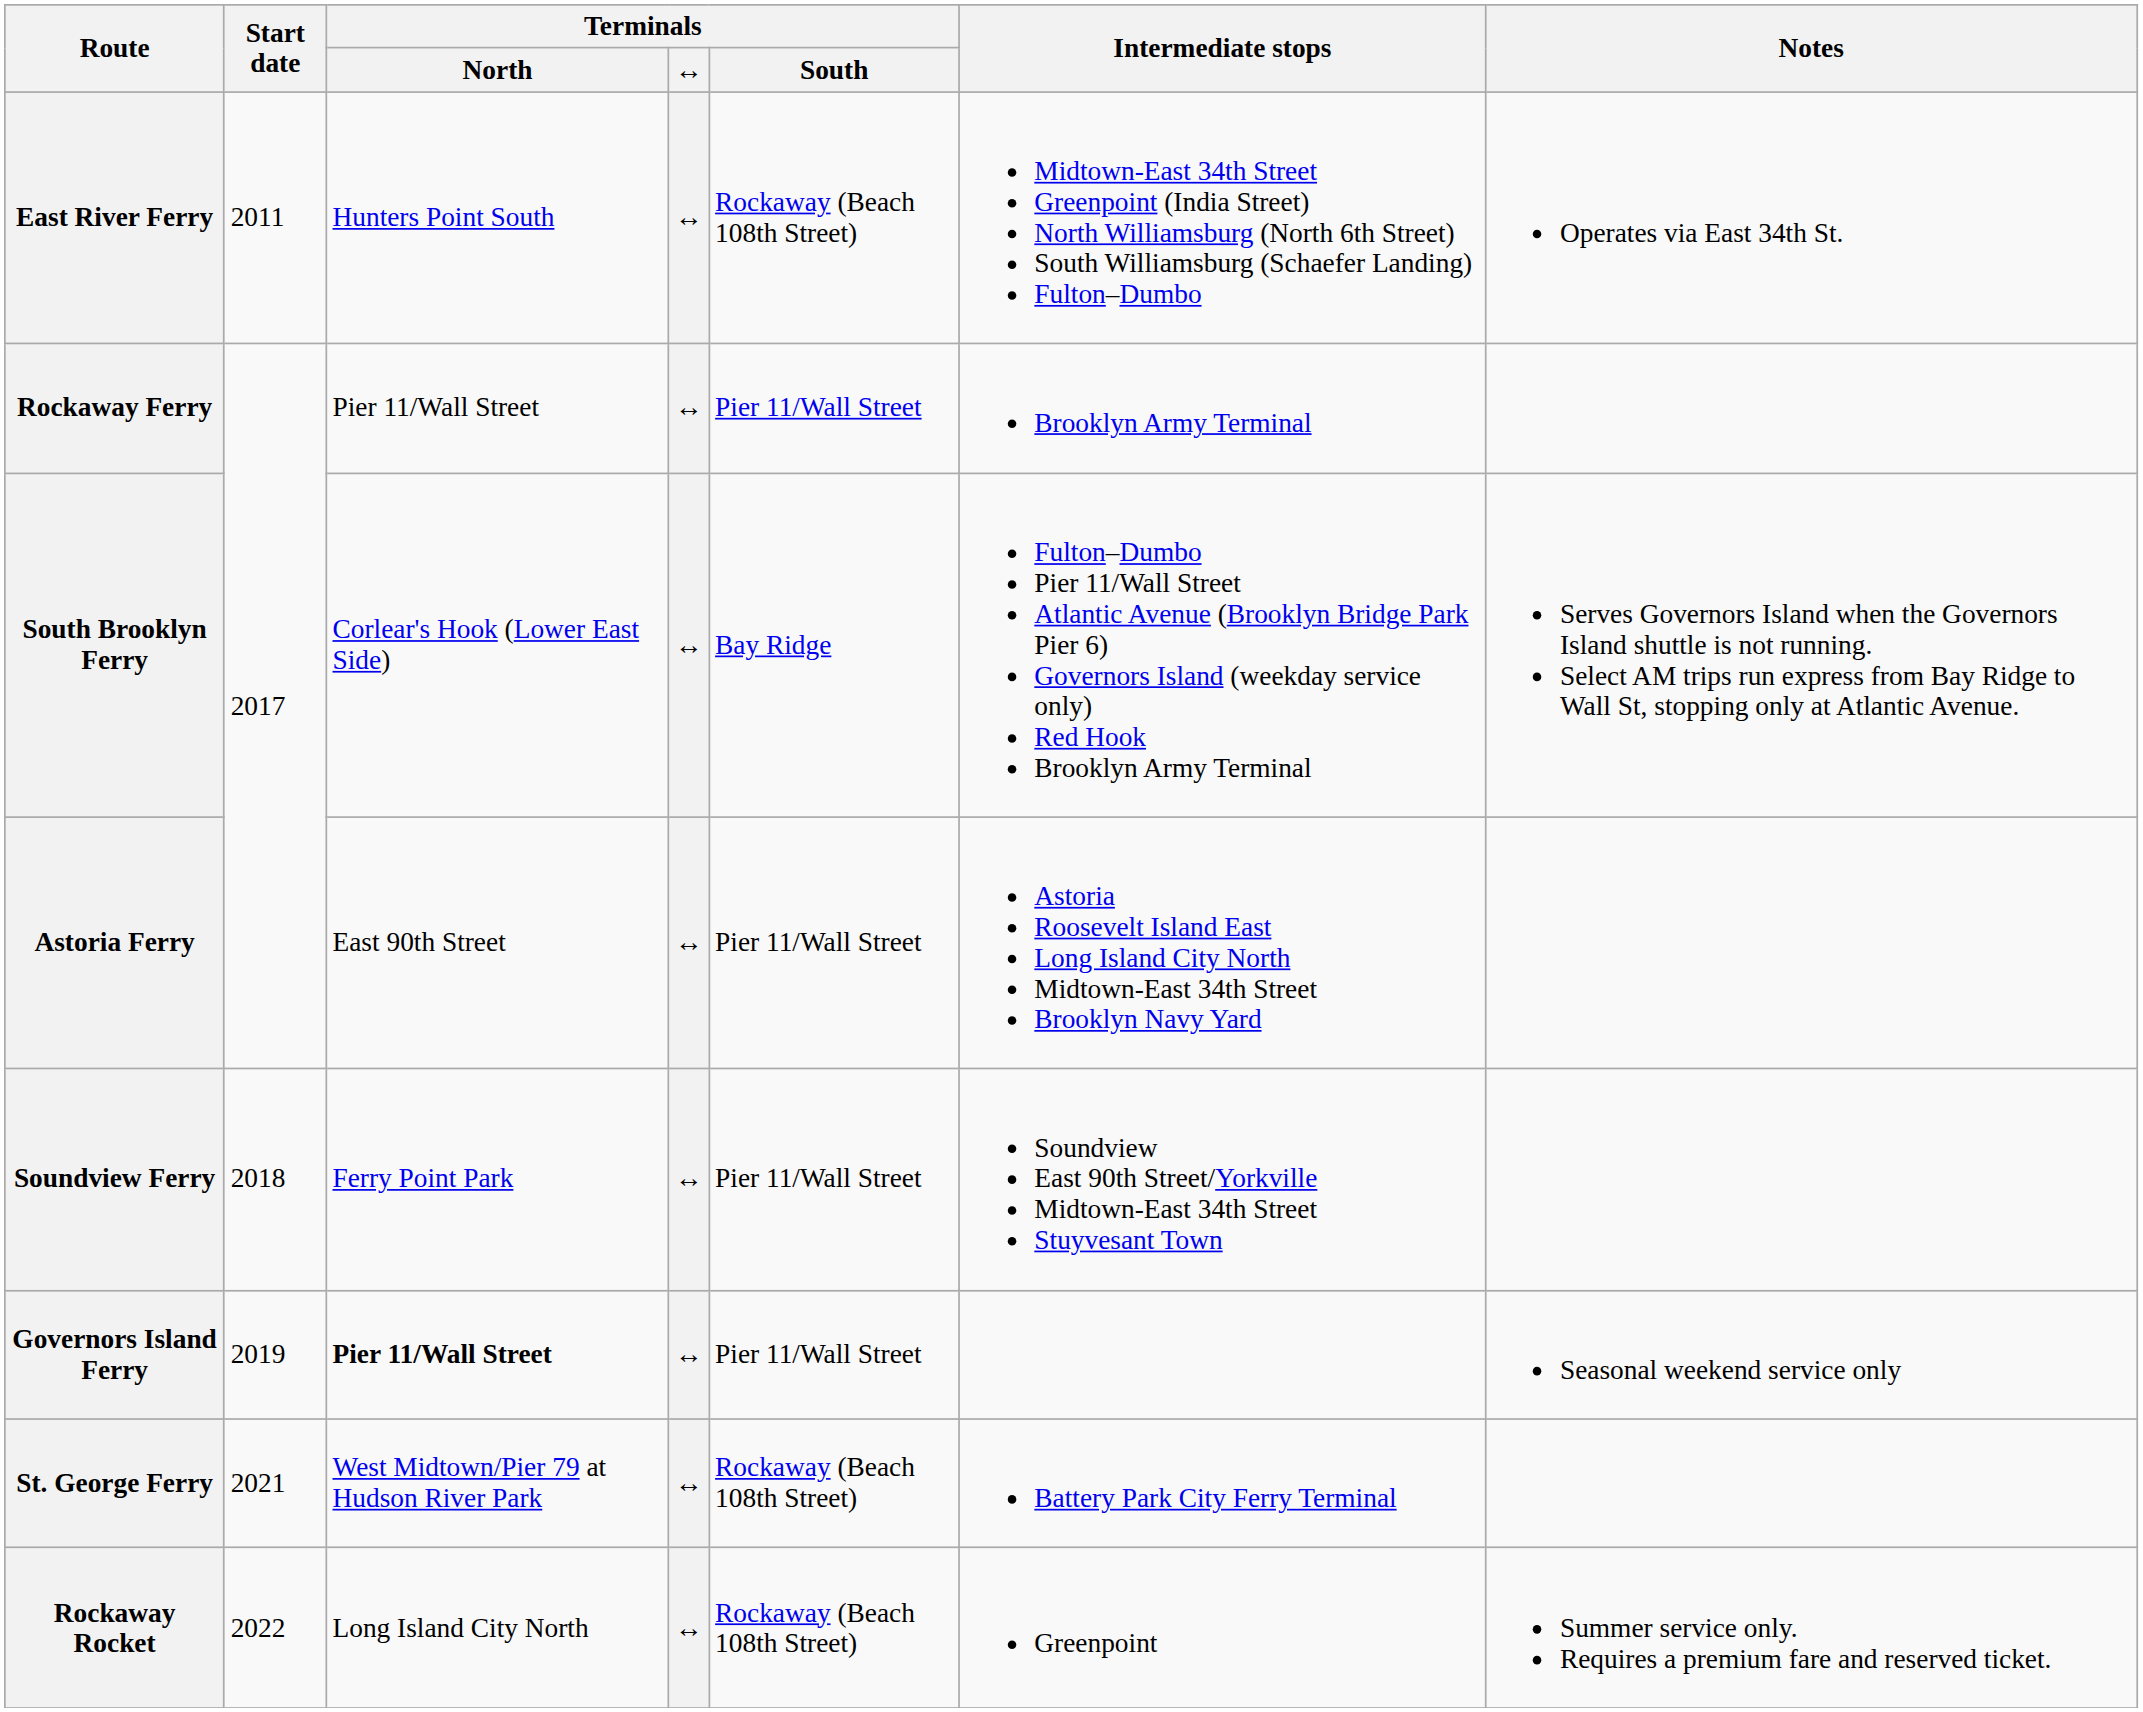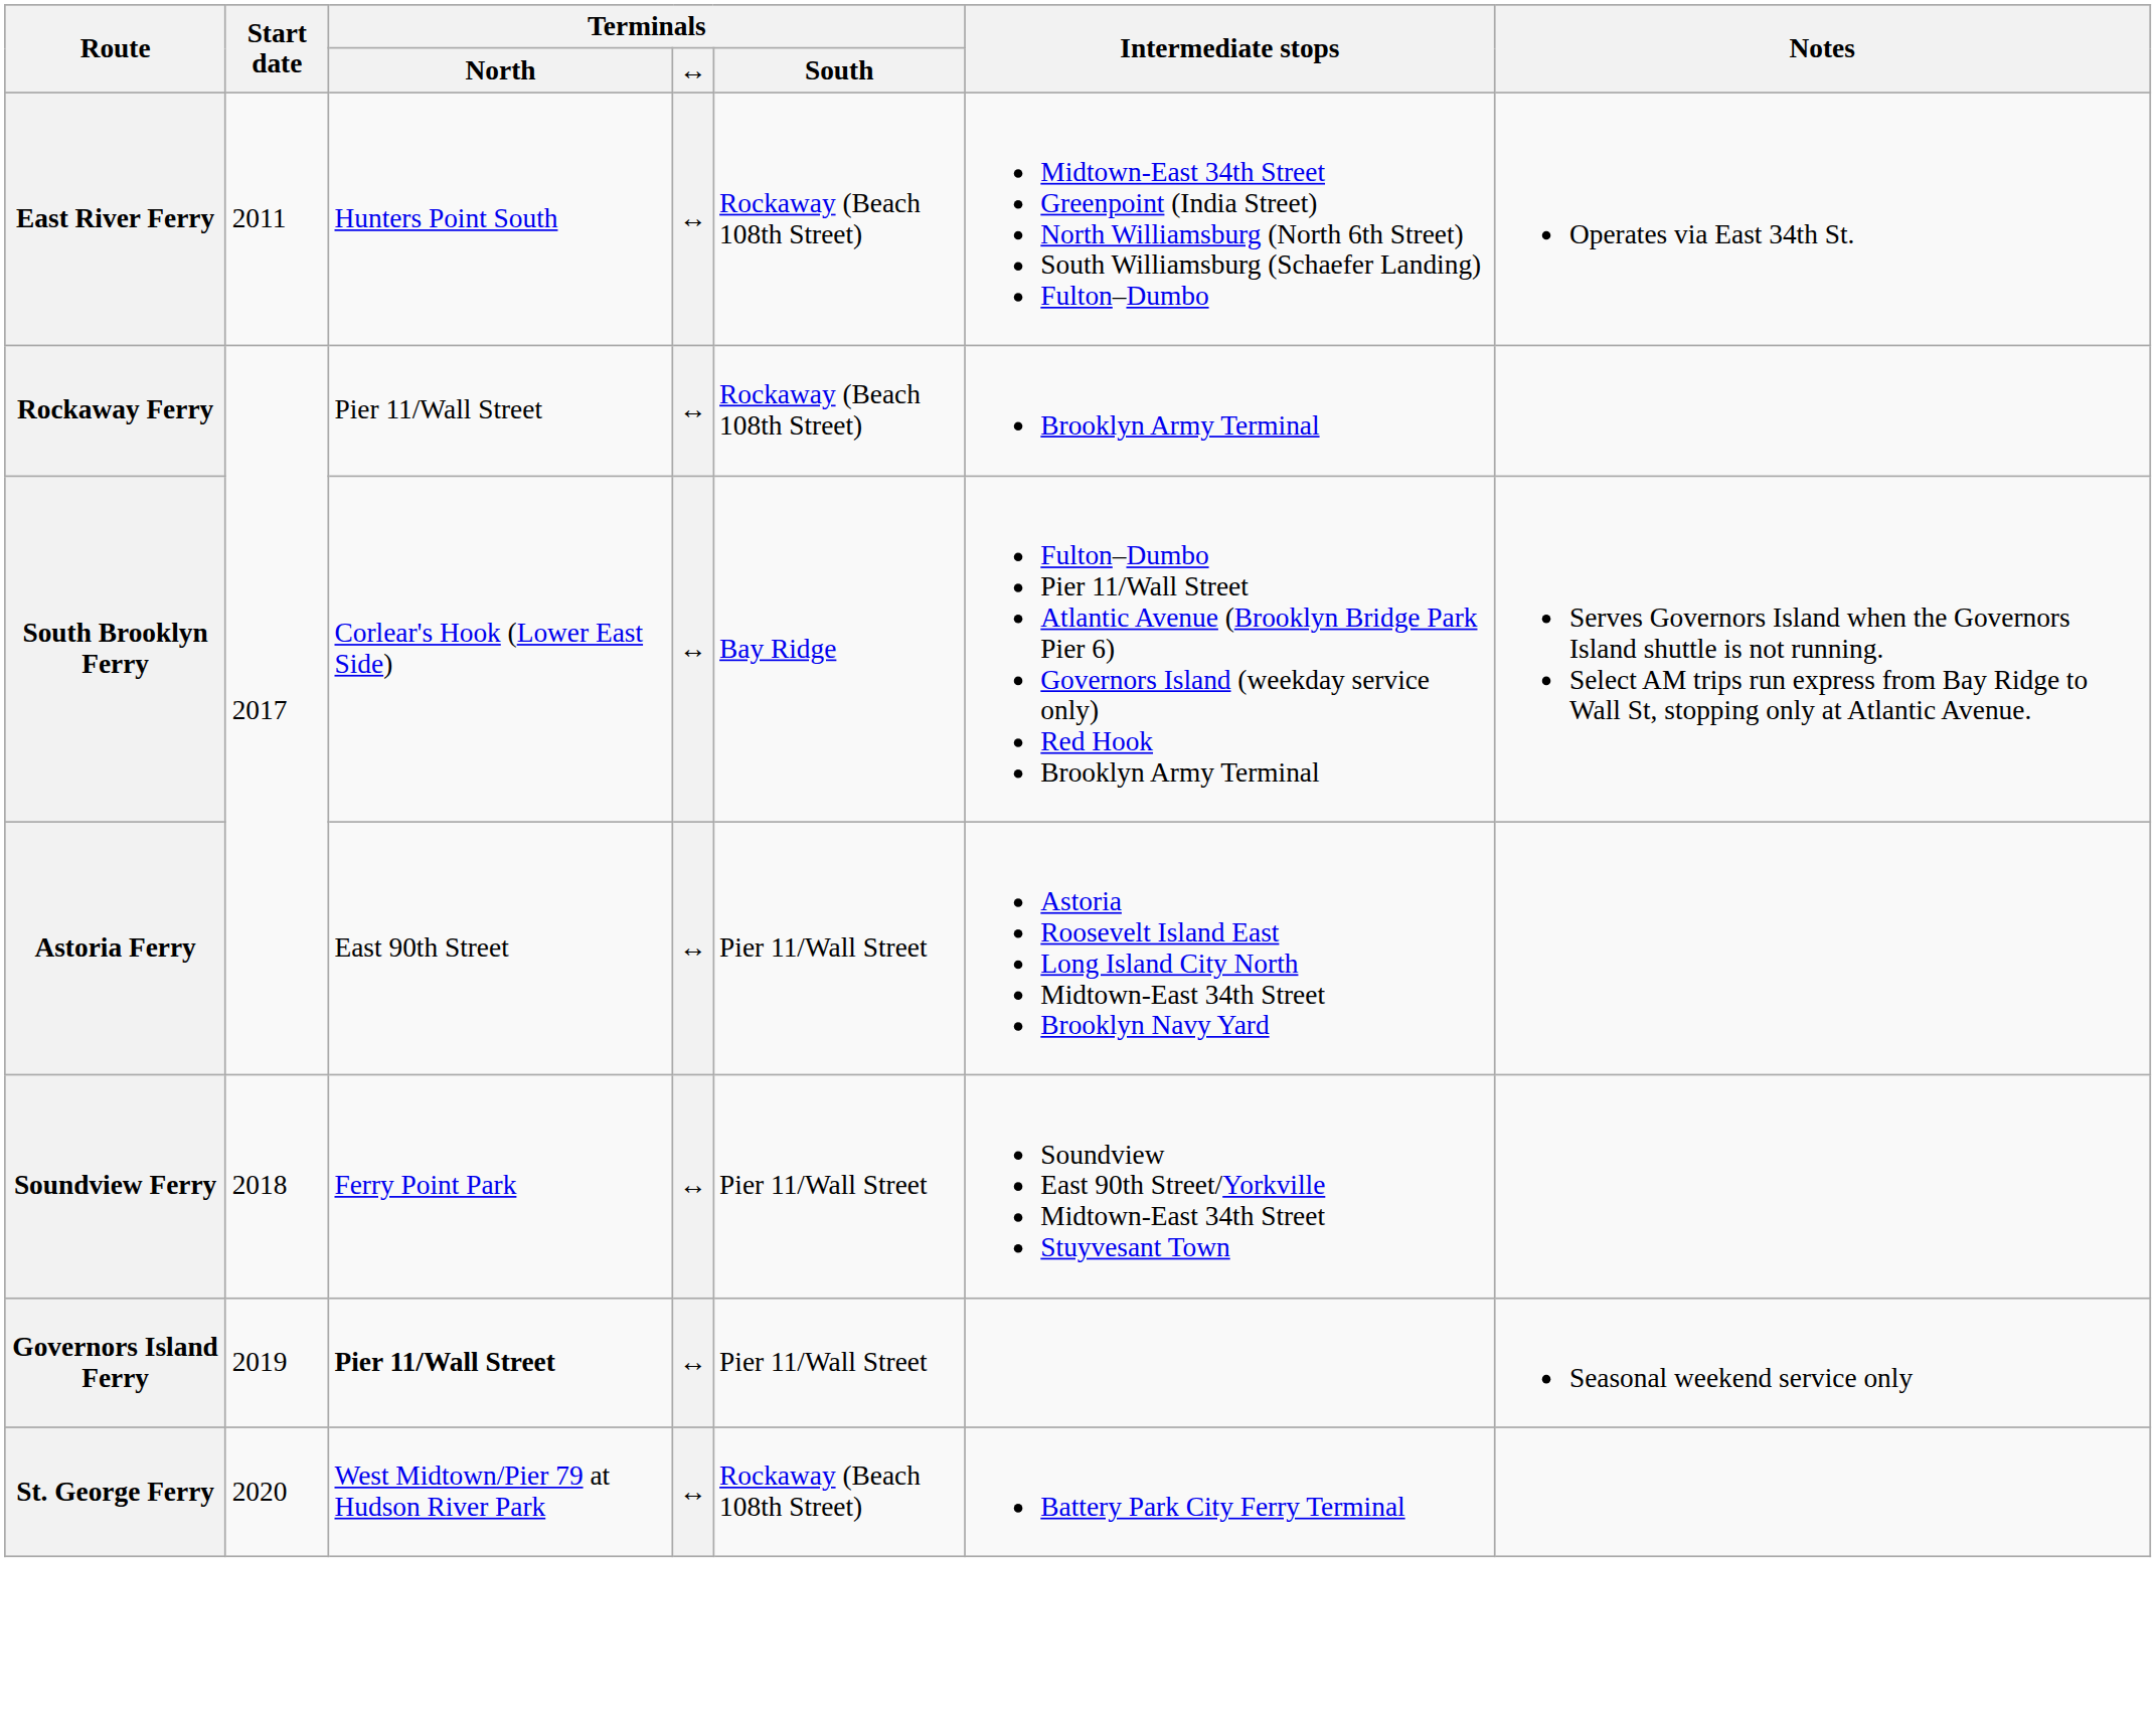 <table class="wikitable">
 <tr>
 <th rowspan="2">Route</th>
 <th rowspan="2">Start date</th>
 <th colspan="3">Terminals</th>
 <th rowspan="2" width="300px">Intermediate stops</th>
 <th rowspan="2">Notes</th>
 </tr>
 <tr>
 <th>North</th>
 <th><span>↔ </span></th>
 <th>South</th>
 </tr>
 <tr>
 <th> East River Ferry</th>
 <td rowspan="1">2011</td>
 <td><a href='#'>Hunters Point South</a></td>
 <th><span>↔ </span></th>
 <td><a href='#'>Rockaway</a> (Beach 108th Street)</td>
 <td><br><ul><li><a href='#'>Midtown-East 34th Street</a></li><li><a href='#'>Greenpoint</a> (India Street)</li><li><a href='#'>North Williamsburg</a> (North 6th Street)</li><li>South Williamsburg (Schaefer Landing)</li><li><a href='#'>Fulton</a>–<a href='#'>Dumbo</a></li></ul></td>
 <td><br><ul><li>Operates via East 34th St.</li></ul></td>
 </tr>
 <tr>
 <th> Rockaway Ferry</th>
 <td rowspan="3">2017</td>
 <td>Pier 11/Wall Street</td>
 <th><span>↔ </span></th>
-<td><a href='#'>Pier 11/Wall Street</a></td>
+<td><a href='#'>Rockaway</a> (Beach 108th Street)</td>
 <td><br><ul><li><a href='#'>Brooklyn Army Terminal</a></li></ul></td>
 <td></td>
 </tr>
 <tr>
 <th> South Brooklyn Ferry</th>
 <td><a href='#'>Corlear's Hook</a> (<a href='#'>Lower East Side</a>)</td>
 <th><span>↔ </span></th>
 <td><a href='#'>Bay Ridge</a></td>
 <td><br><ul><li><a href='#'>Fulton</a>–<a href='#'>Dumbo</a></li><li>Pier 11/Wall Street</li><li><a href='#'>Atlantic Avenue</a> (<a href='#'>Brooklyn Bridge Park</a> Pier 6)</li><li><a href='#'>Governors Island</a> (weekday service only)</li><li><a href='#'>Red Hook</a></li><li>Brooklyn Army Terminal</li></ul></td>
 <td><br><ul><li>Serves Governors Island when the Governors Island shuttle is not running.</li><li>Select AM trips run express from Bay Ridge to Wall St, stopping only at Atlantic Avenue.</li></ul></td>
 </tr>
 <tr>
 <th> Astoria Ferry</th>
 <td>East 90th Street</td>
 <th><span>↔ </span></th>
 <td>Pier 11/Wall Street</td>
 <td><br><ul><li><a href='#'>Astoria</a></li><li><a href='#'>Roosevelt Island East</a></li><li><a href='#'>Long Island City North</a></li><li>Midtown-East 34th Street</li><li><a href='#'>Brooklyn Navy Yard</a></li></ul></td>
 <td></td>
 </tr>
 <tr>
 <th> Soundview Ferry</th>
 <td rowspan=1>2018</td>
 <td><a href='#'>Ferry Point Park</a></td>
 <th><span>↔ </span></th>
 <td>Pier 11/Wall Street</td>
 <td><br><ul><li>Soundview</li><li>East 90th Street/<a href='#'>Yorkville</a></li><li>Midtown-East 34th Street</li><li><a href='#'>Stuyvesant Town</a></li></ul></td>
 <td></td>
 </tr>
 <tr>
 <th> Governors Island Ferry</th>
 <td rowspan=1>2019</td>
 <td><strong>Pier 11/Wall Street</strong></td>
 <th><span>↔ </span></th>
 <td>Pier 11/Wall Street</td>
 <td></td>
 <td><br><ul><li>Seasonal weekend service only</li></ul></td>
 </tr>
 <tr>
 <th> St. George Ferry</th>
-<td rowspan=1>2021</td>
+<td rowspan=1>2020</td>
 <td><a href='#'>West Midtown/Pier 79</a> at <a href='#'>Hudson River Park</a></td>
 <th><span>↔ </span></th>
 <td><a href='#'>Rockaway</a> (Beach 108th Street)</td>
 <td><br><ul><li><a href='#'>Battery Park City Ferry Terminal</a></li></ul></td>
 <td></td>
 </tr>
-<tr>
-<th> Rockaway Rocket</th>
-<td rowspan=1>2022</td>
-<td>Long Island City North</td>
-<th><span>↔ </span></th>
-<td><a href='#'>Rockaway</a> (Beach 108th Street)</td>
-<td><br><ul><li>Greenpoint</li></ul></td>
-<td><br><ul><li>Summer service only.</li><li>Requires a premium fare and reserved ticket.</li></ul></td>
-</tr>
 </table>
